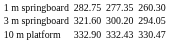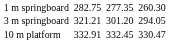 <table>
 <tr>
 <td>1 m springboard</td>
 <td></td>
 <td>282.75</td>
 <td></td>
 <td>277.35</td>
 <td></td>
 <td>260.30</td>
 </tr>
 <tr>
 <td>3 m springboard</td>
 <td></td>
-<td>321.60</td>
+<td>321.21</td>
 <td></td>
-<td>300.20</td>
+<td>301.20</td>
 <td></td>
 <td>294.05</td>
 </tr>
 <tr>
 <td>10 m platform</td>
 <td></td>
-<td>332.90</td>
+<td>332.91</td>
 <td></td>
-<td>332.43</td>
+<td>332.45</td>
 <td></td>
 <td>330.47</td>
 </tr>
 </table>
